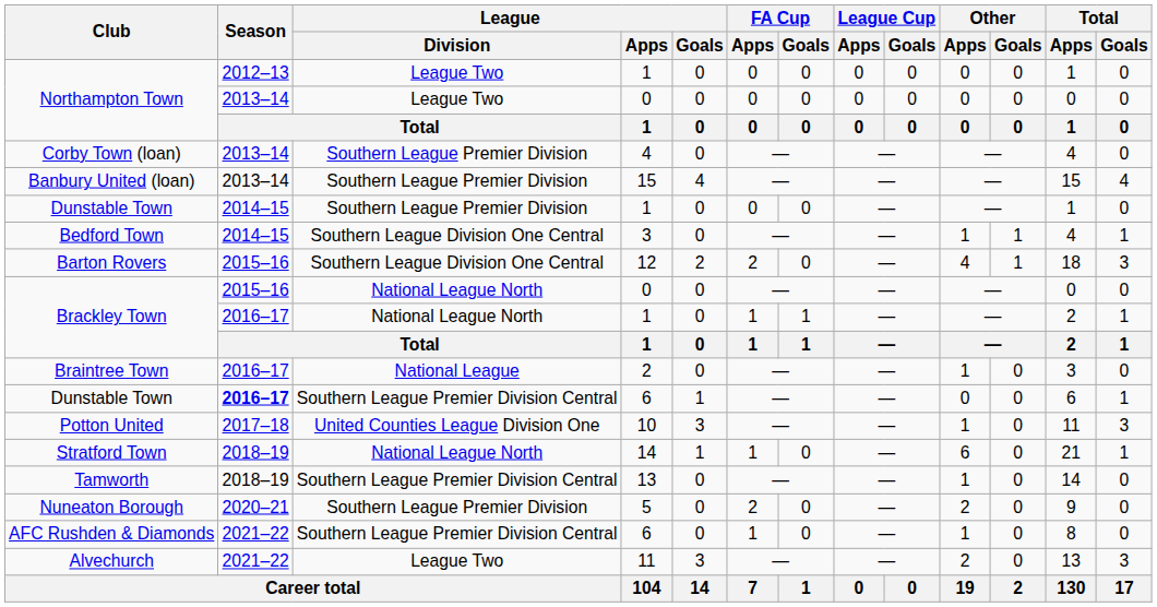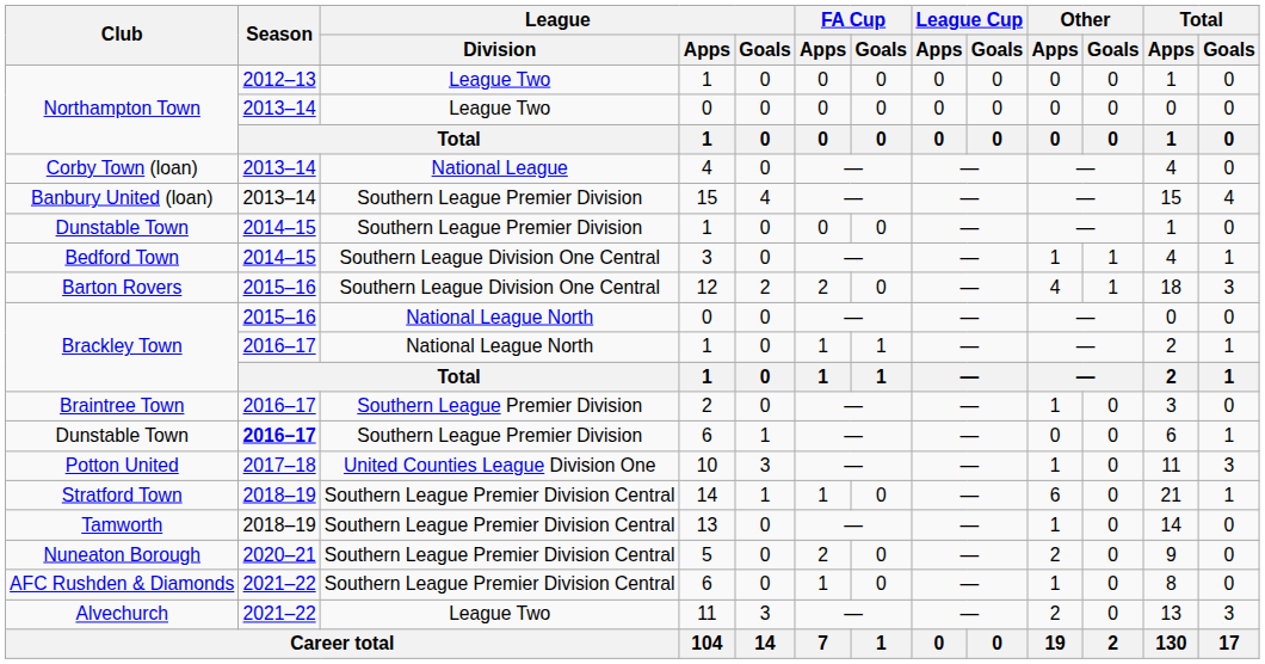 <table class=wikitable style=text-align:center>
 <tr>
 <th rowspan=2>Club</th>
 <th rowspan=2>Season</th>
 <th colspan=3>League</th>
 <th colspan=2><a href='#'>FA Cup</a></th>
 <th colspan=2><a href='#'>League Cup</a></th>
 <th colspan=2>Other</th>
 <th colspan=2>Total</th>
 </tr>
 <tr>
 <th>Division</th>
 <th>Apps</th>
 <th>Goals</th>
 <th>Apps</th>
 <th>Goals</th>
 <th>Apps</th>
 <th>Goals</th>
 <th>Apps</th>
 <th>Goals</th>
 <th>Apps</th>
 <th>Goals</th>
 </tr>
 <tr>
 <td rowspan=3><a href='#'>Northampton Town</a></td>
 <td><a href='#'>2012–13</a></td>
 <td><a href='#'>League Two</a></td>
 <td>1</td>
 <td>0</td>
 <td>0</td>
 <td>0</td>
 <td>0</td>
 <td>0</td>
 <td>0</td>
 <td>0</td>
 <td>1</td>
 <td>0</td>
 </tr>
 <tr>
 <td><a href='#'>2013–14</a></td>
 <td>League Two</td>
 <td>0</td>
 <td>0</td>
 <td>0</td>
 <td>0</td>
 <td>0</td>
 <td>0</td>
 <td>0</td>
 <td>0</td>
 <td>0</td>
 <td>0</td>
 </tr>
 <tr>
 <th colspan=2>Total</th>
 <th>1</th>
 <th>0</th>
 <th>0</th>
 <th>0</th>
 <th>0</th>
 <th>0</th>
 <th>0</th>
 <th>0</th>
 <th>1</th>
 <th>0</th>
 </tr>
 <tr>
 <td><a href='#'>Corby Town</a> (loan)</td>
 <td><a href='#'>2013–14</a></td>
-<td><a href='#'>Southern League</a> Premier Division</td>
+<td><a href='#'>National League</a></td>
 <td>4</td>
 <td>0</td>
 <td colspan=2>—</td>
 <td colspan=2>—</td>
 <td colspan=2>—</td>
 <td>4</td>
 <td>0</td>
 </tr>
 <tr>
 <td><a href='#'>Banbury United</a> (loan)</td>
 <td>2013–14</td>
 <td>Southern League Premier Division</td>
 <td>15</td>
 <td>4</td>
 <td colspan=2>—</td>
 <td colspan=2>—</td>
 <td colspan=2>—</td>
 <td>15</td>
 <td>4</td>
 </tr>
 <tr>
 <td><a href='#'>Dunstable Town</a></td>
 <td><a href='#'>2014–15</a></td>
 <td>Southern League Premier Division</td>
 <td>1</td>
 <td>0</td>
 <td>0</td>
 <td>0</td>
 <td colspan=2>—</td>
 <td colspan=2>—</td>
 <td>1</td>
 <td>0</td>
 </tr>
 <tr>
 <td><a href='#'>Bedford Town</a></td>
 <td><a href='#'>2014–15</a></td>
 <td>Southern League Division One Central</td>
 <td>3</td>
 <td>0</td>
 <td colspan=2>—</td>
 <td colspan=2>—</td>
 <td>1</td>
 <td>1</td>
 <td>4</td>
 <td>1</td>
 </tr>
 <tr>
 <td><a href='#'>Barton Rovers</a></td>
 <td><a href='#'>2015–16</a></td>
 <td>Southern League Division One Central</td>
 <td>12</td>
 <td>2</td>
 <td>2</td>
 <td>0</td>
 <td colspan=2>—</td>
 <td>4</td>
 <td>1</td>
 <td>18</td>
 <td>3</td>
 </tr>
 <tr>
 <td rowspan=3><a href='#'>Brackley Town</a></td>
 <td><a href='#'>2015–16</a></td>
 <td><a href='#'>National League North</a></td>
 <td>0</td>
 <td>0</td>
 <td colspan=2>—</td>
 <td colspan=2>—</td>
 <td colspan=2>—</td>
 <td>0</td>
 <td>0</td>
 </tr>
 <tr>
 <td><a href='#'>2016–17</a></td>
 <td>National League North</td>
 <td>1</td>
 <td>0</td>
 <td>1</td>
 <td>1</td>
 <td colspan=2>—</td>
 <td colspan=2>—</td>
 <td>2</td>
 <td>1</td>
 </tr>
 <tr>
 <th colspan=2>Total</th>
 <th>1</th>
 <th>0</th>
 <th>1</th>
 <th>1</th>
 <th colspan=2>—</th>
 <th colspan=2>—</th>
 <th>2</th>
 <th>1</th>
 </tr>
 <tr>
 <td><a href='#'>Braintree Town</a></td>
 <td><a href='#'>2016–17</a></td>
-<td><a href='#'>National League</a></td>
+<td><a href='#'>Southern League</a> Premier Division</td>
 <td>2</td>
 <td>0</td>
 <td colspan=2>—</td>
 <td colspan=2>—</td>
 <td>1</td>
 <td>0</td>
 <td>3</td>
 <td>0</td>
 </tr>
 <tr>
 <td>Dunstable Town</td>
 <td><strong><a href='#'>2016–17</a></strong></td>
-<td>Southern League Premier Division Central</td>
+<td>Southern League Premier Division</td>
 <td>6</td>
 <td>1</td>
 <td colspan=2>—</td>
 <td colspan=2>—</td>
 <td>0</td>
 <td>0</td>
 <td>6</td>
 <td>1</td>
 </tr>
 <tr>
 <td><a href='#'>Potton United</a></td>
 <td><a href='#'>2017–18</a></td>
 <td><a href='#'>United Counties League</a> Division One</td>
 <td>10</td>
 <td>3</td>
 <td colspan=2>—</td>
 <td colspan=2>—</td>
 <td>1</td>
 <td>0</td>
 <td>11</td>
 <td>3</td>
 </tr>
 <tr>
 <td><a href='#'>Stratford Town</a></td>
 <td><a href='#'>2018–19</a></td>
-<td><a href='#'>National League North</a></td>
+<td>Southern League Premier Division Central</td>
 <td>14</td>
 <td>1</td>
 <td>1</td>
 <td>0</td>
 <td colspan=2>—</td>
 <td>6</td>
 <td>0</td>
 <td>21</td>
 <td>1</td>
 </tr>
 <tr>
 <td><a href='#'>Tamworth</a></td>
 <td>2018–19</td>
 <td>Southern League Premier Division Central</td>
 <td>13</td>
 <td>0</td>
 <td colspan=2>—</td>
 <td colspan=2>—</td>
 <td>1</td>
 <td>0</td>
 <td>14</td>
 <td>0</td>
 </tr>
 <tr>
 <td><a href='#'>Nuneaton Borough</a></td>
 <td><a href='#'>2020–21</a></td>
-<td>Southern League Premier Division</td>
+<td>Southern League Premier Division Central</td>
 <td>5</td>
 <td>0</td>
 <td>2</td>
 <td>0</td>
 <td colspan=2>—</td>
 <td>2</td>
 <td>0</td>
 <td>9</td>
 <td>0</td>
 </tr>
 <tr>
 <td><a href='#'>AFC Rushden & Diamonds</a></td>
 <td><a href='#'>2021–22</a></td>
 <td>Southern League Premier Division Central</td>
 <td>6</td>
 <td>0</td>
 <td>1</td>
 <td>0</td>
 <td colspan=2>—</td>
 <td>1</td>
 <td>0</td>
 <td>8</td>
 <td>0</td>
 </tr>
 <tr>
 <td><a href='#'>Alvechurch</a></td>
 <td><a href='#'>2021–22</a></td>
 <td>League Two</td>
 <td>11</td>
 <td>3</td>
 <td colspan=2>—</td>
 <td colspan=2>—</td>
 <td>2</td>
 <td>0</td>
 <td>13</td>
 <td>3</td>
 </tr>
 <tr>
 <th colspan=3>Career total</th>
 <th>104</th>
 <th>14</th>
 <th>7</th>
 <th>1</th>
 <th>0</th>
 <th>0</th>
 <th>19</th>
 <th>2</th>
 <th>130</th>
 <th>17</th>
 </tr>
 </table>
